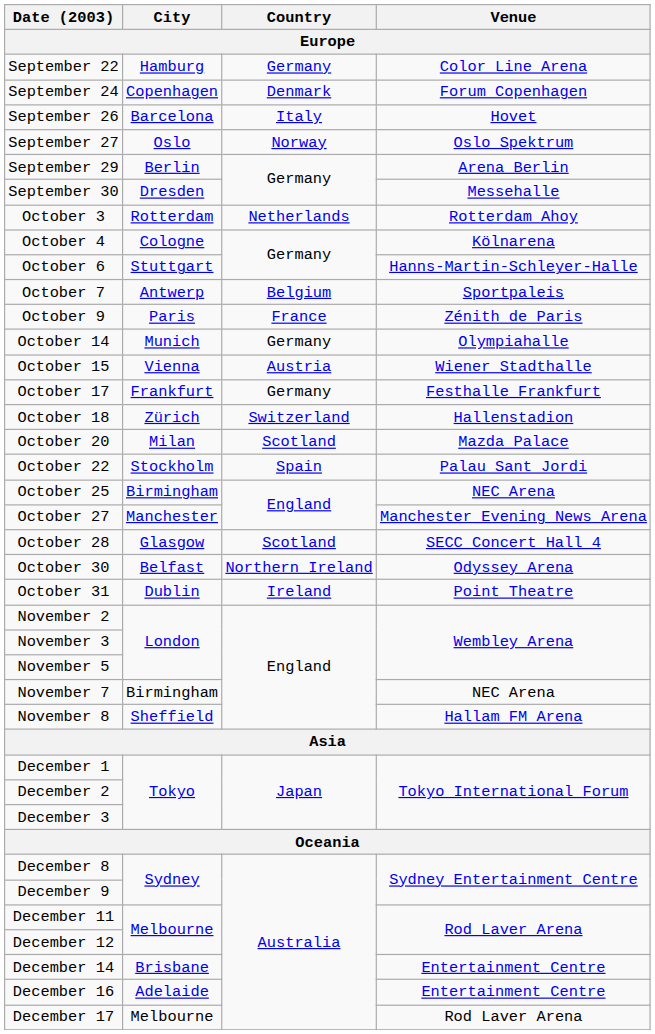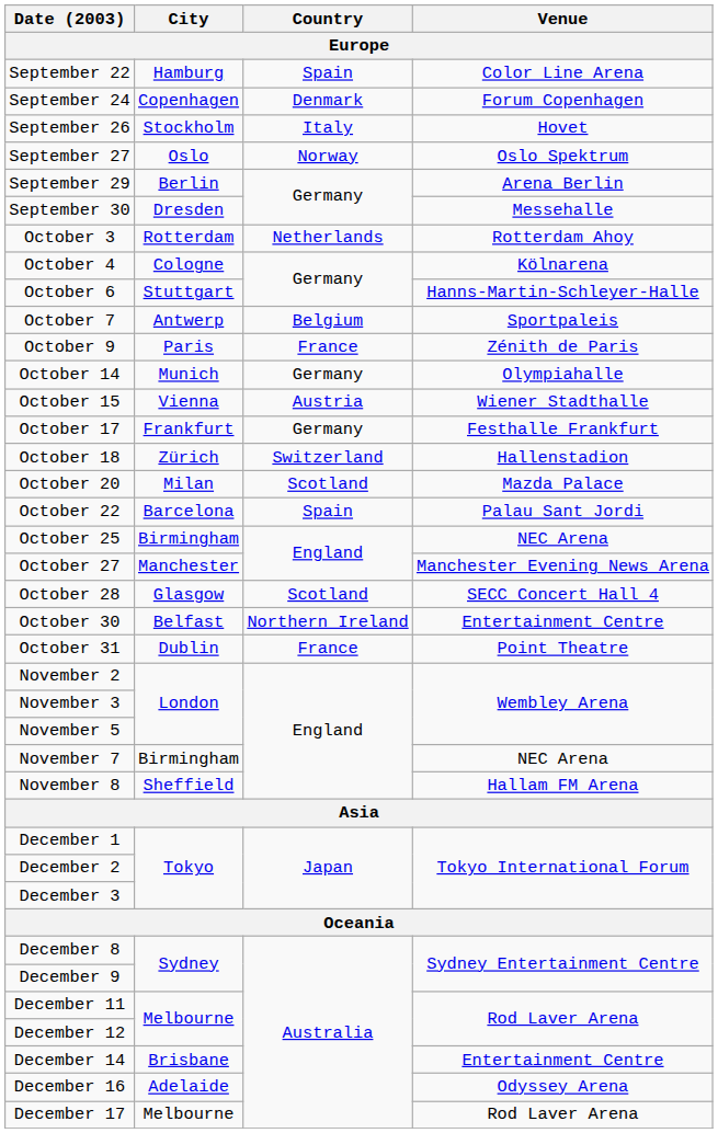 <table class="wikitable" style="text-align:center;">
 <tr>
 <th scope="col">Date (2003)</th>
 <th scope="col">City</th>
 <th scope="col">Country</th>
 <th scope="col">Venue</th>
 </tr>
 <tr>
 <th colspan="4">Europe</th>
 </tr>
 <tr>
 <td>September 22</td>
 <td><a href='#'>Hamburg</a></td>
-<td><a href='#'>Germany</a></td>
+<td><a href='#'>Spain</a></td>
 <td><a href='#'>Color Line Arena</a></td>
 </tr>
 <tr>
 <td>September 24</td>
 <td><a href='#'>Copenhagen</a></td>
 <td><a href='#'>Denmark</a></td>
 <td><a href='#'>Forum Copenhagen</a></td>
 </tr>
 <tr>
 <td>September 26</td>
-<td><a href='#'>Barcelona</a></td>
+<td><a href='#'>Stockholm</a></td>
 <td><a href='#'>Italy</a></td>
 <td><a href='#'>Hovet</a></td>
 </tr>
 <tr>
 <td>September 27</td>
 <td><a href='#'>Oslo</a></td>
 <td><a href='#'>Norway</a></td>
 <td><a href='#'>Oslo Spektrum</a></td>
 </tr>
 <tr>
 <td>September 29</td>
 <td><a href='#'>Berlin</a></td>
 <td rowspan="2">Germany</td>
 <td><a href='#'>Arena Berlin</a></td>
 </tr>
 <tr>
 <td>September 30</td>
 <td><a href='#'>Dresden</a></td>
 <td><a href='#'>Messehalle</a></td>
 </tr>
 <tr>
 <td>October 3</td>
 <td><a href='#'>Rotterdam</a></td>
 <td><a href='#'>Netherlands</a></td>
 <td><a href='#'>Rotterdam Ahoy</a></td>
 </tr>
 <tr>
 <td>October 4</td>
 <td><a href='#'>Cologne</a></td>
 <td rowspan="2">Germany</td>
 <td><a href='#'>Kölnarena</a></td>
 </tr>
 <tr>
 <td>October 6</td>
 <td><a href='#'>Stuttgart</a></td>
 <td><a href='#'>Hanns-Martin-Schleyer-Halle</a></td>
 </tr>
 <tr>
 <td>October 7</td>
 <td><a href='#'>Antwerp</a></td>
 <td><a href='#'>Belgium</a></td>
 <td><a href='#'>Sportpaleis</a></td>
 </tr>
 <tr>
 <td>October 9</td>
 <td><a href='#'>Paris</a></td>
 <td><a href='#'>France</a></td>
 <td><a href='#'>Zénith de Paris</a></td>
 </tr>
 <tr>
 <td>October 14</td>
 <td><a href='#'>Munich</a></td>
 <td>Germany</td>
 <td><a href='#'>Olympiahalle</a></td>
 </tr>
 <tr>
 <td>October 15</td>
 <td><a href='#'>Vienna</a></td>
 <td><a href='#'>Austria</a></td>
 <td><a href='#'>Wiener Stadthalle</a></td>
 </tr>
 <tr>
 <td>October 17</td>
 <td><a href='#'>Frankfurt</a></td>
 <td>Germany</td>
 <td><a href='#'>Festhalle Frankfurt</a></td>
 </tr>
 <tr>
 <td>October 18</td>
 <td><a href='#'>Zürich</a></td>
 <td><a href='#'>Switzerland</a></td>
 <td><a href='#'>Hallenstadion</a></td>
 </tr>
 <tr>
 <td>October 20</td>
 <td><a href='#'>Milan</a></td>
 <td><a href='#'>Scotland</a></td>
 <td><a href='#'>Mazda Palace</a></td>
 </tr>
 <tr>
 <td>October 22</td>
-<td><a href='#'>Stockholm</a></td>
+<td><a href='#'>Barcelona</a></td>
 <td><a href='#'>Spain</a></td>
 <td><a href='#'>Palau Sant Jordi</a></td>
 </tr>
 <tr>
 <td>October 25</td>
 <td><a href='#'>Birmingham</a></td>
 <td rowspan="2"><a href='#'>England</a></td>
 <td><a href='#'>NEC Arena</a></td>
 </tr>
 <tr>
 <td>October 27</td>
 <td><a href='#'>Manchester</a></td>
 <td><a href='#'>Manchester Evening News Arena</a></td>
 </tr>
 <tr>
 <td>October 28</td>
 <td><a href='#'>Glasgow</a></td>
 <td><a href='#'>Scotland</a></td>
 <td><a href='#'>SECC Concert Hall 4</a></td>
 </tr>
 <tr>
 <td>October 30</td>
 <td><a href='#'>Belfast</a></td>
 <td><a href='#'>Northern Ireland</a></td>
-<td><a href='#'>Odyssey Arena</a></td>
+<td><a href='#'>Entertainment Centre</a></td>
 </tr>
 <tr>
 <td>October 31</td>
 <td><a href='#'>Dublin</a></td>
-<td><a href='#'>Ireland</a></td>
+<td><a href='#'>France</a></td>
 <td><a href='#'>Point Theatre</a></td>
 </tr>
 <tr>
 <td>November 2</td>
 <td rowspan="3"><a href='#'>London</a></td>
 <td rowspan="5">England</td>
 <td rowspan="3"><a href='#'>Wembley Arena</a></td>
 </tr>
 <tr>
 <td>November 3</td>
 </tr>
 <tr>
 <td>November 5</td>
 </tr>
 <tr>
 <td>November 7</td>
 <td>Birmingham</td>
 <td>NEC Arena</td>
 </tr>
 <tr>
 <td>November 8</td>
 <td><a href='#'>Sheffield</a></td>
 <td><a href='#'>Hallam FM Arena</a></td>
 </tr>
 <tr>
 <th colspan="4">Asia</th>
 </tr>
 <tr>
 <td>December 1</td>
 <td rowspan="3"><a href='#'>Tokyo</a></td>
 <td rowspan="3"><a href='#'>Japan</a></td>
 <td rowspan="3"><a href='#'>Tokyo International Forum</a></td>
 </tr>
 <tr>
 <td>December 2</td>
 </tr>
 <tr>
 <td>December 3</td>
 </tr>
 <tr>
 <th colspan="4">Oceania</th>
 </tr>
 <tr>
 <td>December 8</td>
 <td rowspan="2"><a href='#'>Sydney</a></td>
 <td rowspan="7"><a href='#'>Australia</a></td>
 <td rowspan="2"><a href='#'>Sydney Entertainment Centre</a></td>
 </tr>
 <tr>
 <td>December 9</td>
 </tr>
 <tr>
 <td>December 11</td>
 <td rowspan="2"><a href='#'>Melbourne</a></td>
 <td rowspan="2"><a href='#'>Rod Laver Arena</a></td>
 </tr>
 <tr>
 <td>December 12</td>
 </tr>
 <tr>
 <td>December 14</td>
 <td><a href='#'>Brisbane</a></td>
 <td><a href='#'>Entertainment Centre</a></td>
 </tr>
 <tr>
 <td>December 16</td>
 <td><a href='#'>Adelaide</a></td>
-<td><a href='#'>Entertainment Centre</a></td>
+<td><a href='#'>Odyssey Arena</a></td>
 </tr>
 <tr>
 <td>December 17</td>
 <td>Melbourne</td>
 <td>Rod Laver Arena</td>
 </tr>
 <tr>
 </tr>
 </table>
